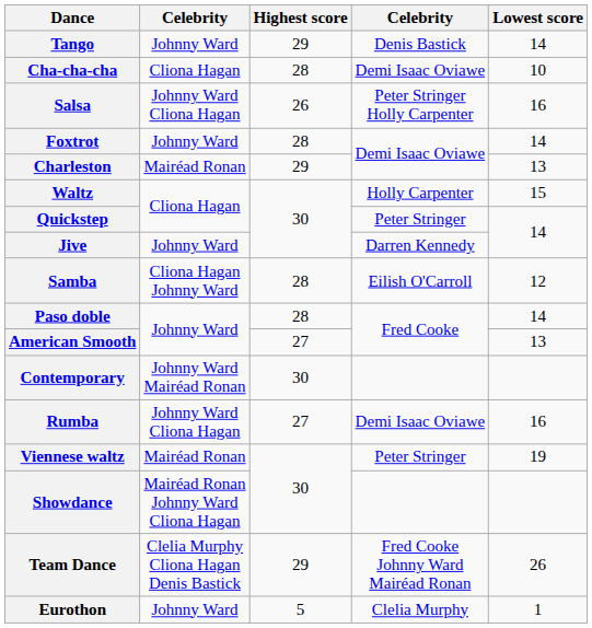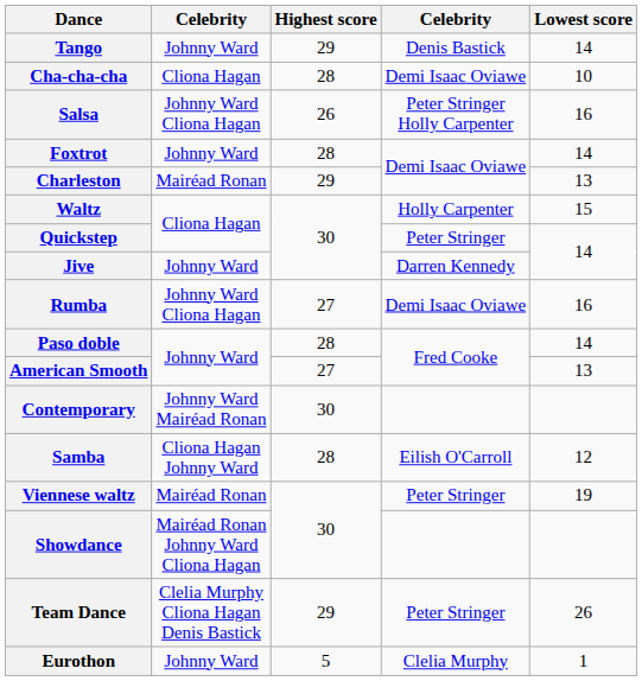 <table class="wikitable sortable" style="text-align:center;">
 <tr>
 <th>Dance</th>
 <th class="sortable">Celebrity</th>
 <th>Highest score</th>
 <th class="sortable">Celebrity</th>
 <th>Lowest score</th>
 </tr>
 <tr>
 <th><a href='#'>Tango</a></th>
 <td><a href='#'>Johnny Ward</a></td>
 <td>29</td>
 <td><a href='#'>Denis Bastick</a></td>
 <td>14</td>
 </tr>
 <tr>
 <th><a href='#'>Cha-cha-cha</a></th>
 <td><a href='#'>Cliona Hagan</a></td>
 <td>28</td>
 <td><a href='#'>Demi Isaac Oviawe</a></td>
 <td>10</td>
 </tr>
 <tr>
 <th><a href='#'>Salsa</a></th>
 <td><a href='#'>Johnny Ward</a><br><a href='#'>Cliona Hagan</a></td>
 <td>26</td>
 <td><a href='#'>Peter Stringer</a><br><a href='#'>Holly Carpenter</a></td>
 <td>16</td>
 </tr>
 <tr>
 <th><a href='#'>Foxtrot</a></th>
 <td><a href='#'>Johnny Ward</a></td>
 <td>28</td>
 <td rowspan="2"><a href='#'>Demi Isaac Oviawe</a></td>
 <td>14</td>
 </tr>
 <tr>
 <th><a href='#'>Charleston</a></th>
 <td><a href='#'>Mairéad Ronan</a></td>
 <td>29</td>
 <td>13</td>
 </tr>
 <tr>
 <th><a href='#'>Waltz</a></th>
 <td rowspan="2"><a href='#'>Cliona Hagan</a></td>
 <td rowspan="3">30</td>
 <td><a href='#'>Holly Carpenter</a></td>
 <td>15</td>
 </tr>
 <tr>
 <th><a href='#'>Quickstep</a></th>
 <td><a href='#'>Peter Stringer</a></td>
 <td rowspan="2">14</td>
 </tr>
 <tr>
 <th><a href='#'>Jive</a></th>
 <td><a href='#'>Johnny Ward</a></td>
 <td><a href='#'>Darren Kennedy</a></td>
 </tr>
 <tr>
-<th><a href='#'>Samba</a></th>
-<td><a href='#'>Cliona Hagan</a><br><a href='#'>Johnny Ward</a></td>
-<td>28</td>
-<td><a href='#'>Eilish O'Carroll</a></td>
-<td>12</td>
+<th><a href='#'>Rumba</a></th>
+<td><a href='#'>Johnny Ward</a><br><a href='#'>Cliona Hagan</a></td>
+<td>27</td>
+<td><a href='#'>Demi Isaac Oviawe</a></td>
+<td>16</td>
 </tr>
 <tr>
 <th><a href='#'>Paso doble</a></th>
 <td rowspan="2"><a href='#'>Johnny Ward</a></td>
 <td>28</td>
 <td rowspan="2"><a href='#'>Fred Cooke</a></td>
 <td>14</td>
 </tr>
 <tr>
 <th><a href='#'>American Smooth</a></th>
 <td>27</td>
 <td>13</td>
 </tr>
 <tr>
 <th><a href='#'>Contemporary</a></th>
 <td><a href='#'>Johnny Ward</a><br><a href='#'>Mairéad Ronan</a></td>
 <td>30</td>
 <td></td>
 <td></td>
 </tr>
 <tr>
-<th><a href='#'>Rumba</a></th>
-<td><a href='#'>Johnny Ward</a><br><a href='#'>Cliona Hagan</a></td>
-<td>27</td>
-<td><a href='#'>Demi Isaac Oviawe</a></td>
-<td>16</td>
+<th><a href='#'>Samba</a></th>
+<td><a href='#'>Cliona Hagan</a><br><a href='#'>Johnny Ward</a></td>
+<td>28</td>
+<td><a href='#'>Eilish O'Carroll</a></td>
+<td>12</td>
 </tr>
 <tr>
 <th><a href='#'>Viennese waltz</a></th>
 <td><a href='#'>Mairéad Ronan</a></td>
 <td rowspan="2">30</td>
 <td><a href='#'>Peter Stringer</a></td>
 <td>19</td>
 </tr>
 <tr>
 <th><a href='#'>Showdance</a></th>
 <td><a href='#'>Mairéad Ronan</a><br><a href='#'>Johnny Ward</a><br><a href='#'>Cliona Hagan</a></td>
 <td></td>
 <td></td>
 </tr>
 <tr>
 <th>Team Dance</th>
 <td><a href='#'>Clelia Murphy</a><br><a href='#'>Cliona Hagan</a><br><a href='#'>Denis Bastick</a></td>
 <td>29</td>
-<td><a href='#'>Fred Cooke</a><br><a href='#'>Johnny Ward</a><br><a href='#'>Mairéad Ronan</a></td>
+<td><a href='#'>Peter Stringer</a></td>
 <td>26</td>
 </tr>
 <tr>
 <th>Eurothon</th>
 <td><a href='#'>Johnny Ward</a></td>
 <td>5</td>
 <td><a href='#'>Clelia Murphy</a></td>
 <td>1</td>
 </tr>
 </table>
